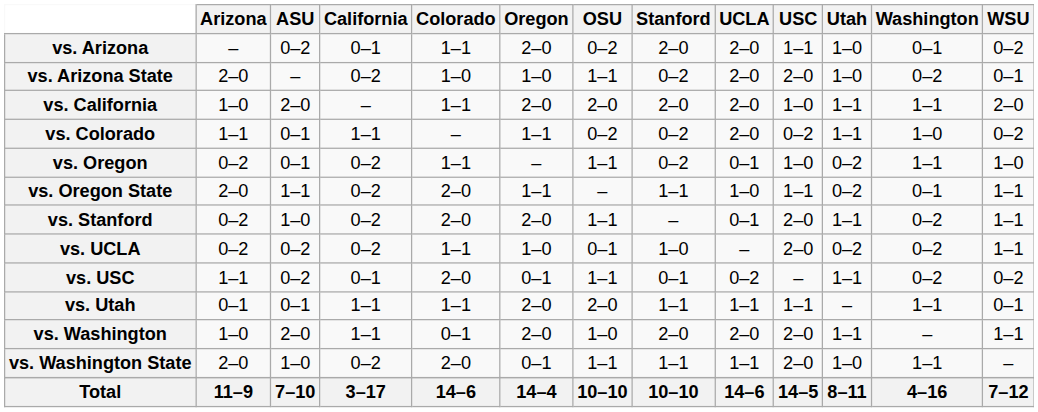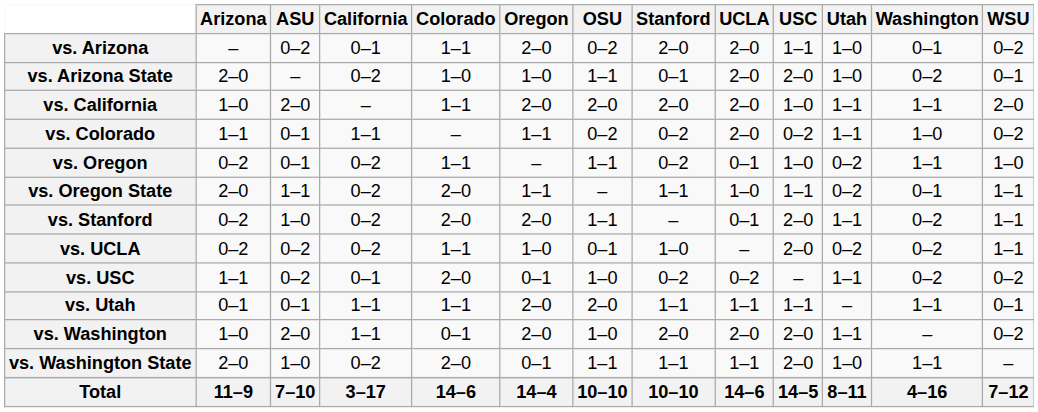 <table class="wikitable" style="white-space:nowrap;font-size:90%;">
 <tr>
 <th colspan=1 style="background:white; border-top-style:hidden; border-left-style:hidden;"   width=110> </th>
 <th style=>Arizona</th>
 <th style=>ASU</th>
 <th style=>California</th>
 <th style=>Colorado</th>
 <th style=>Oregon</th>
 <th style=>OSU</th>
 <th style=>Stanford</th>
 <th style=>UCLA</th>
 <th style=>USC</th>
 <th style=>Utah</th>
 <th style=>Washington</th>
 <th style=>WSU</th>
 </tr>
 <tr style="text-align:center;">
 <th>vs. Arizona</th>
 <td>–</td>
 <td>0–2</td>
 <td>0–1</td>
 <td>1–1</td>
 <td>2–0</td>
 <td>0–2</td>
 <td>2–0</td>
 <td>2–0</td>
 <td>1–1</td>
 <td>1–0</td>
 <td>0–1</td>
 <td>0–2</td>
 </tr>
 <tr style="text-align:center;">
 <th>vs. Arizona State</th>
 <td>2–0</td>
 <td>–</td>
 <td>0–2</td>
 <td>1–0</td>
 <td>1–0</td>
 <td>1–1</td>
-<td>0–2</td>
+<td>0–1</td>
 <td>2–0</td>
 <td>2–0</td>
 <td>1–0</td>
 <td>0–2</td>
 <td>0–1</td>
 </tr>
 <tr style="text-align:center;">
 <th>vs. California</th>
 <td>1–0</td>
 <td>2–0</td>
 <td>–</td>
 <td>1–1</td>
 <td>2–0</td>
 <td>2–0</td>
 <td>2–0</td>
 <td>2–0</td>
 <td>1–0</td>
 <td>1–1</td>
 <td>1–1</td>
 <td>2–0</td>
 </tr>
 <tr style="text-align:center;">
 <th>vs. Colorado</th>
 <td>1–1</td>
 <td>0–1</td>
 <td>1–1</td>
 <td>–</td>
 <td>1–1</td>
 <td>0–2</td>
 <td>0–2</td>
 <td>2–0</td>
 <td>0–2</td>
 <td>1–1</td>
 <td>1–0</td>
 <td>0–2</td>
 </tr>
 <tr style="text-align:center;">
 <th>vs. Oregon</th>
 <td>0–2</td>
 <td>0–1</td>
 <td>0–2</td>
 <td>1–1</td>
 <td>–</td>
 <td>1–1</td>
 <td>0–2</td>
 <td>0–1</td>
 <td>1–0</td>
 <td>0–2</td>
 <td>1–1</td>
 <td>1–0</td>
 </tr>
 <tr style="text-align:center;">
 <th>vs. Oregon State</th>
 <td>2–0</td>
 <td>1–1</td>
 <td>0–2</td>
 <td>2–0</td>
 <td>1–1</td>
 <td>–</td>
 <td>1–1</td>
 <td>1–0</td>
 <td>1–1</td>
 <td>0–2</td>
 <td>0–1</td>
 <td>1–1</td>
 </tr>
 <tr style="text-align:center;">
 <th>vs. Stanford</th>
 <td>0–2</td>
 <td>1–0</td>
 <td>0–2</td>
 <td>2–0</td>
 <td>2–0</td>
 <td>1–1</td>
 <td>–</td>
 <td>0–1</td>
 <td>2–0</td>
 <td>1–1</td>
 <td>0–2</td>
 <td>1–1</td>
 </tr>
 <tr style="text-align:center;">
 <th>vs. UCLA</th>
 <td>0–2</td>
 <td>0–2</td>
 <td>0–2</td>
 <td>1–1</td>
 <td>1–0</td>
 <td>0–1</td>
 <td>1–0</td>
 <td>–</td>
 <td>2–0</td>
 <td>0–2</td>
 <td>0–2</td>
 <td>1–1</td>
 </tr>
 <tr style="text-align:center;">
 <th>vs. USC</th>
 <td>1–1</td>
 <td>0–2</td>
 <td>0–1</td>
 <td>2–0</td>
 <td>0–1</td>
-<td>1–1</td>
-<td>0–1</td>
+<td>1–0</td>
+<td>0–2</td>
 <td>0–2</td>
 <td>–</td>
 <td>1–1</td>
 <td>0–2</td>
 <td>0–2</td>
 </tr>
 <tr style="text-align:center;">
 <th>vs. Utah</th>
 <td>0–1</td>
 <td>0–1</td>
 <td>1–1</td>
 <td>1–1</td>
 <td>2–0</td>
 <td>2–0</td>
 <td>1–1</td>
 <td>1–1</td>
 <td>1–1</td>
 <td>–</td>
 <td>1–1</td>
 <td>0–1</td>
 </tr>
 <tr style="text-align:center;">
 <th>vs. Washington</th>
 <td>1–0</td>
 <td>2–0</td>
 <td>1–1</td>
 <td>0–1</td>
 <td>2–0</td>
 <td>1–0</td>
 <td>2–0</td>
 <td>2–0</td>
 <td>2–0</td>
 <td>1–1</td>
 <td>–</td>
-<td>1–1</td>
+<td>0–2</td>
 </tr>
 <tr style="text-align:center;">
 <th>vs. Washington State</th>
 <td>2–0</td>
 <td>1–0</td>
 <td>0–2</td>
 <td>2–0</td>
 <td>0–1</td>
 <td>1–1</td>
 <td>1–1</td>
 <td>1–1</td>
 <td>2–0</td>
 <td>1–0</td>
 <td>1–1</td>
 <td>–</td>
 </tr>
 <tr style="text-align:center;">
 </tr>
 <tr style="text-align:center;">
 <th>Total</th>
 <th>11–9</th>
 <th>7–10</th>
 <th>3–17</th>
 <th>14–6</th>
 <th>14–4</th>
 <th>10–10</th>
 <th>10–10</th>
 <th>14–6</th>
 <th>14–5</th>
 <th>8–11</th>
 <th>4–16</th>
 <th>7–12</th>
 </tr>
 </table>
